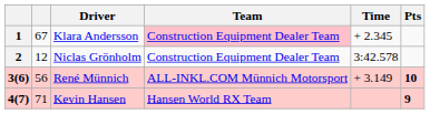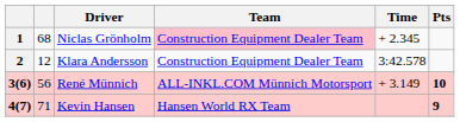 <table class="wikitable" style="font-size:95%">
 <tr>
 <th></th>
 <th></th>
 <th>Driver</th>
 <th>Team</th>
 <th>Time</th>
 <th>Pts</th>
 </tr>
 <tr>
 <th>1</th>
-<td>67</td>
-<td> <a href='#'>Klara Andersson</a></td>
+<td>68</td>
+<td> <a href='#'>Niclas Grönholm</a></td>
 <td style="background: pink;"><a href='#'>Construction Equipment Dealer Team</a></td>
 <td>+ 2.345</td>
 <td></td>
 </tr>
 <tr>
 <th>2</th>
 <td>12</td>
-<td> <a href='#'>Niclas Grönholm</a></td>
+<td> <a href='#'>Klara Andersson</a></td>
 <td><a href='#'>Construction Equipment Dealer Team</a></td>
 <td>3:42.578</td>
 <td></td>
 </tr>
 <tr>
 <th style="background:#ffcccc;">3(6)</th>
 <td style="background:#ffcccc;">56</td>
 <td style="background:#ffcccc;"> <a href='#'>René Münnich</a></td>
 <td style="background:#ffcccc;"><a href='#'>ALL-INKL.COM Münnich Motorsport</a></td>
 <td style="background:#ffcccc;">+ 3.149</td>
 <td style="background:#ffcccc;"><strong>10</strong></td>
 </tr>
 <tr>
 <th style="background:#ffcccc;">4(7)</th>
 <td style="background:#ffcccc;">71</td>
 <td style="background:#ffcccc;"> <a href='#'>Kevin Hansen</a></td>
 <td style="background:#ffcccc;"><a href='#'>Hansen World RX Team</a></td>
 <td style="background:#ffcccc;"><strong></strong></td>
 <td style="background:#ffcccc;"><strong>9</strong></td>
 </tr>
 </table>
